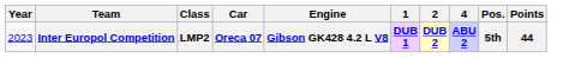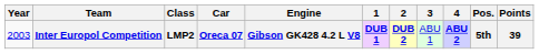 <table class="wikitable" style="text-align:center; font-size:85%">
 <tr>
 <th>Year</th>
 <th>Team</th>
 <th>Class</th>
 <th>Car</th>
 <th>Engine</th>
 <th>1</th>
 <th>2</th>
+<th>3</th>
 <th>4</th>
 <th>Pos.</th>
 <th>Points</th>
 </tr>
 <tr>
-<td><a href='#'>2023</a></td>
+<td><a href='#'>2003</a></td>
 <th nowrap><a href='#'>Inter Europol Competition</a></th>
 <th>LMP2</th>
 <th nowrap><a href='#'>Oreca 07</a></th>
 <th nowrap><a href='#'>Gibson</a> GK428 4.2 L <a href='#'>V8</a></th>
 <td style="background:#EFCFFF;"><strong><a href='#'>DUB<br>1</a></strong><br></td>
 <td style="background:#FFFFBF;"><strong><a href='#'>DUB<br>2</a></strong><br></td>
+<td style="background:#DFFFDF;"><a href='#'>ABU<br>1</a><br></td>
 <td style="background:#CFCFFF;"><strong><a href='#'>ABU<br>2</a><br></strong></td>
 <th>5th</th>
-<th>44</th>
+<th>39</th>
 </tr>
 </table>
